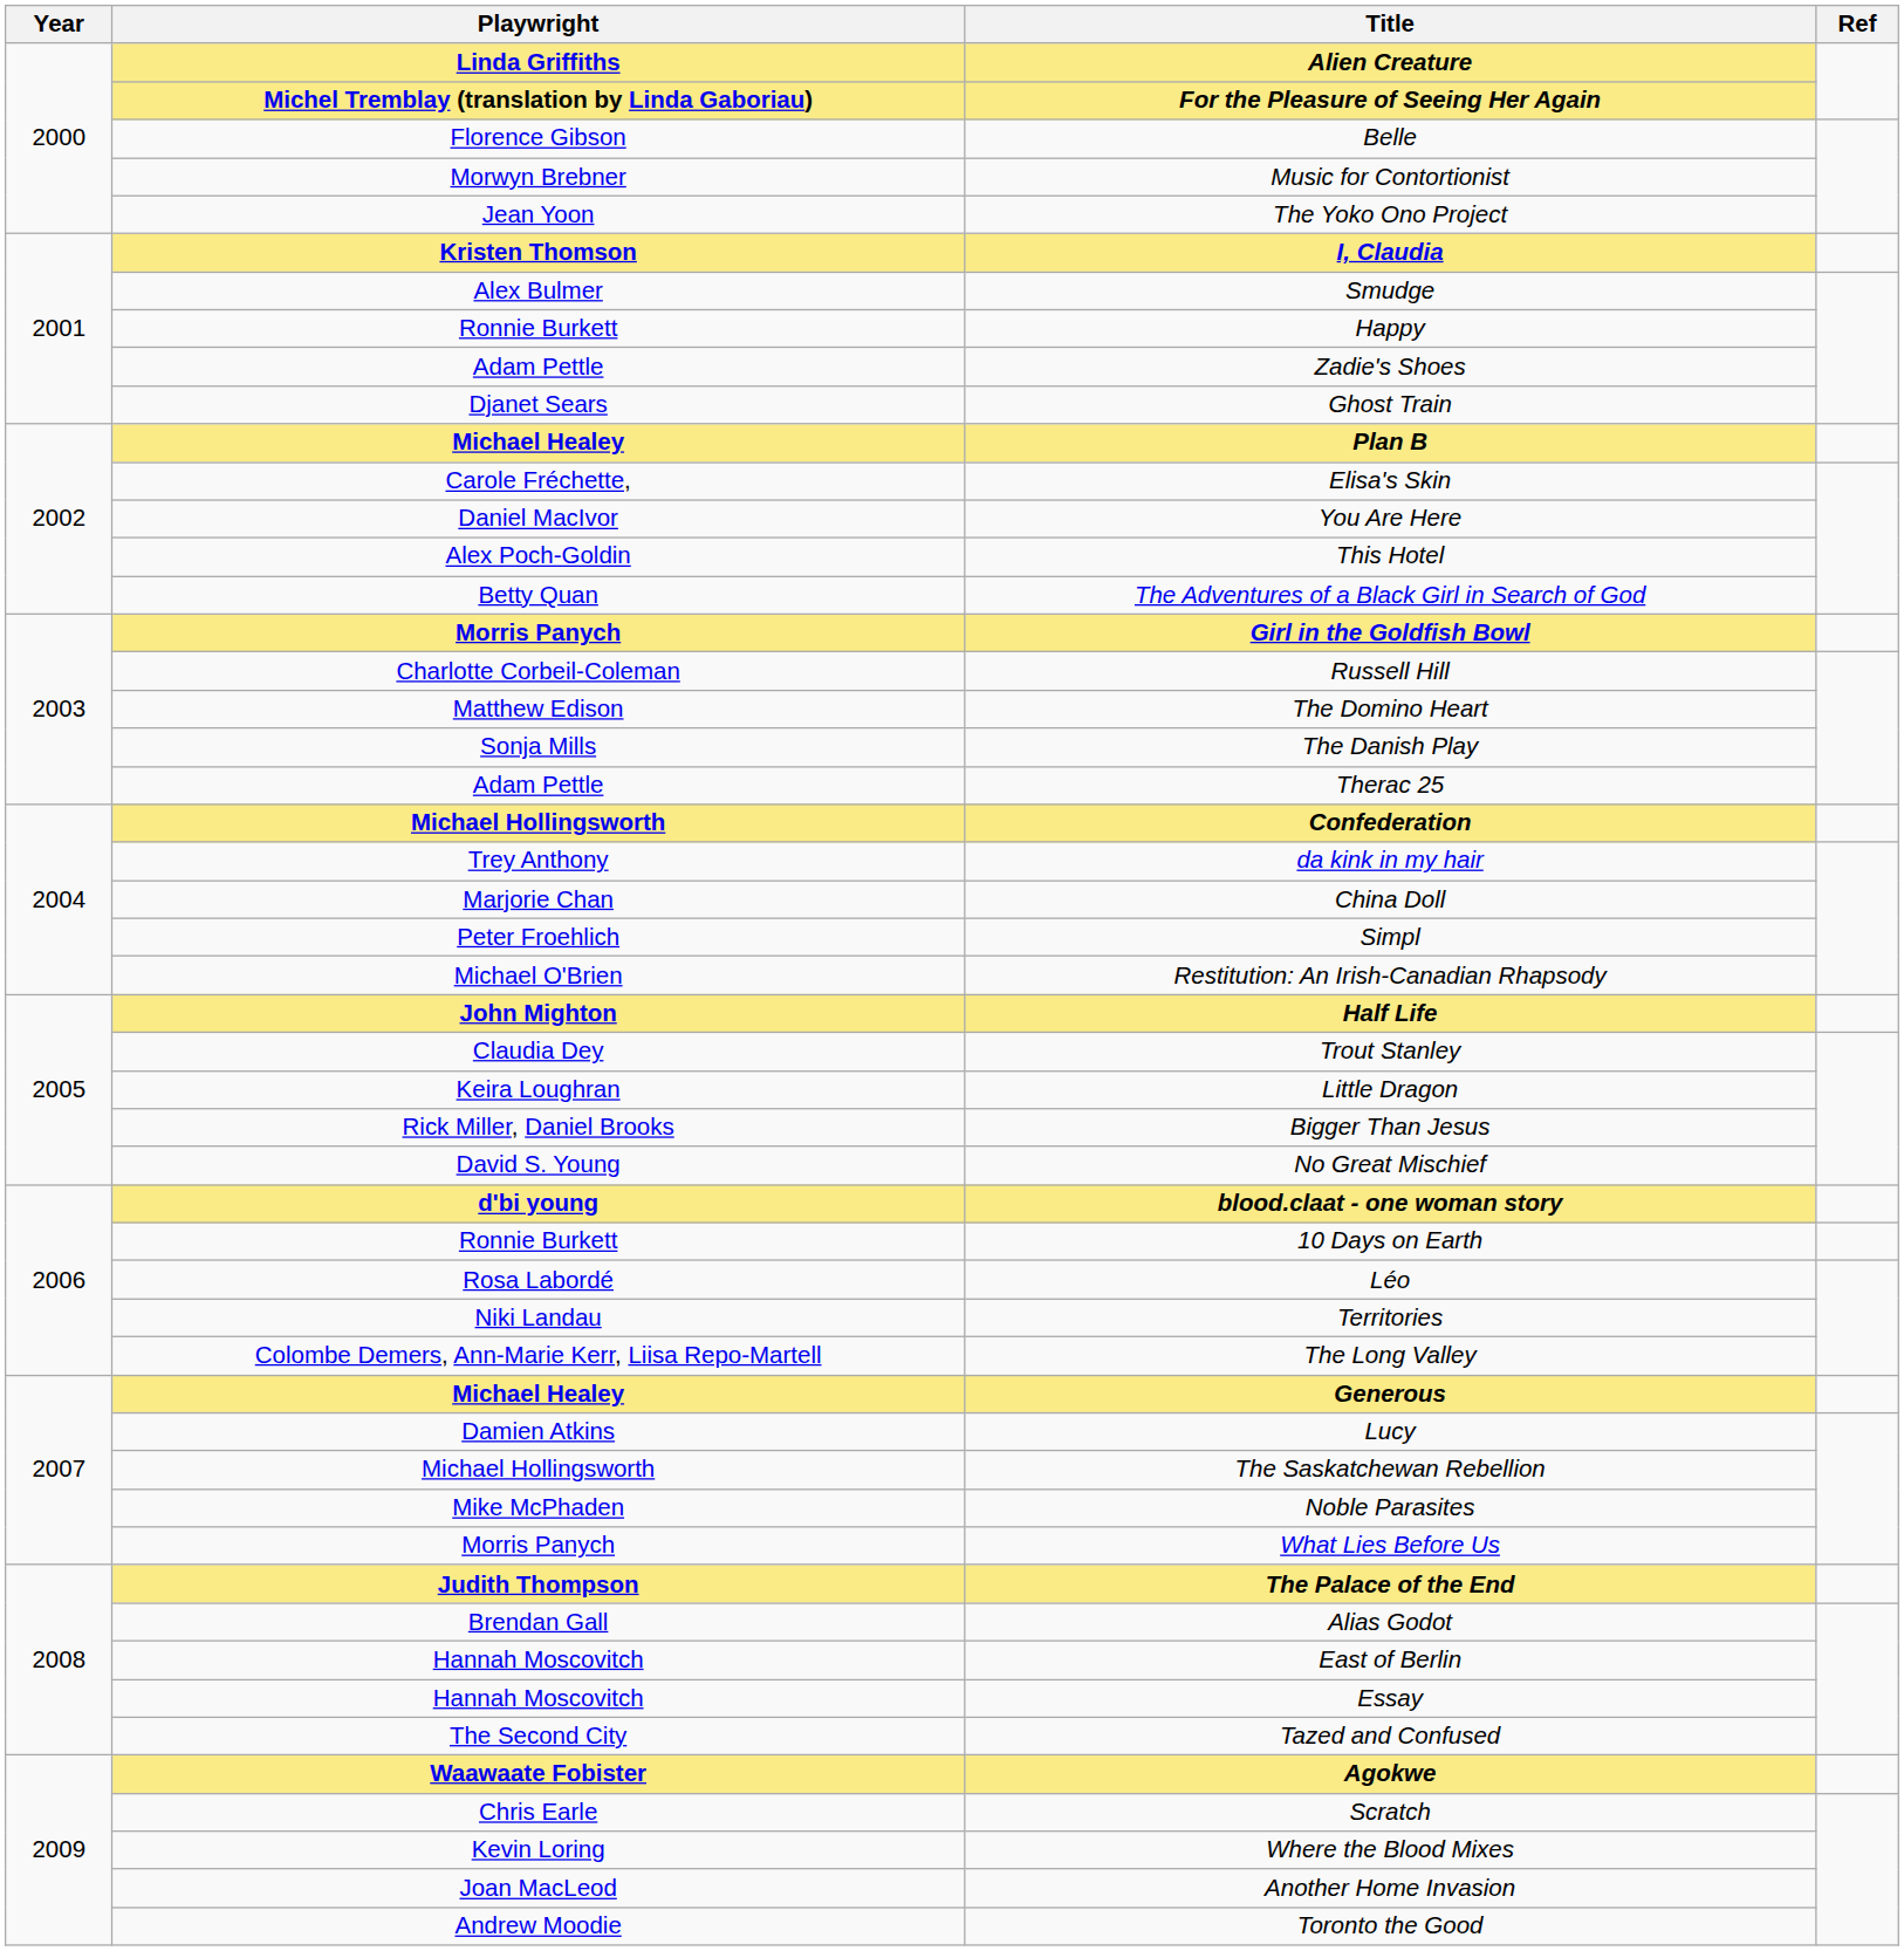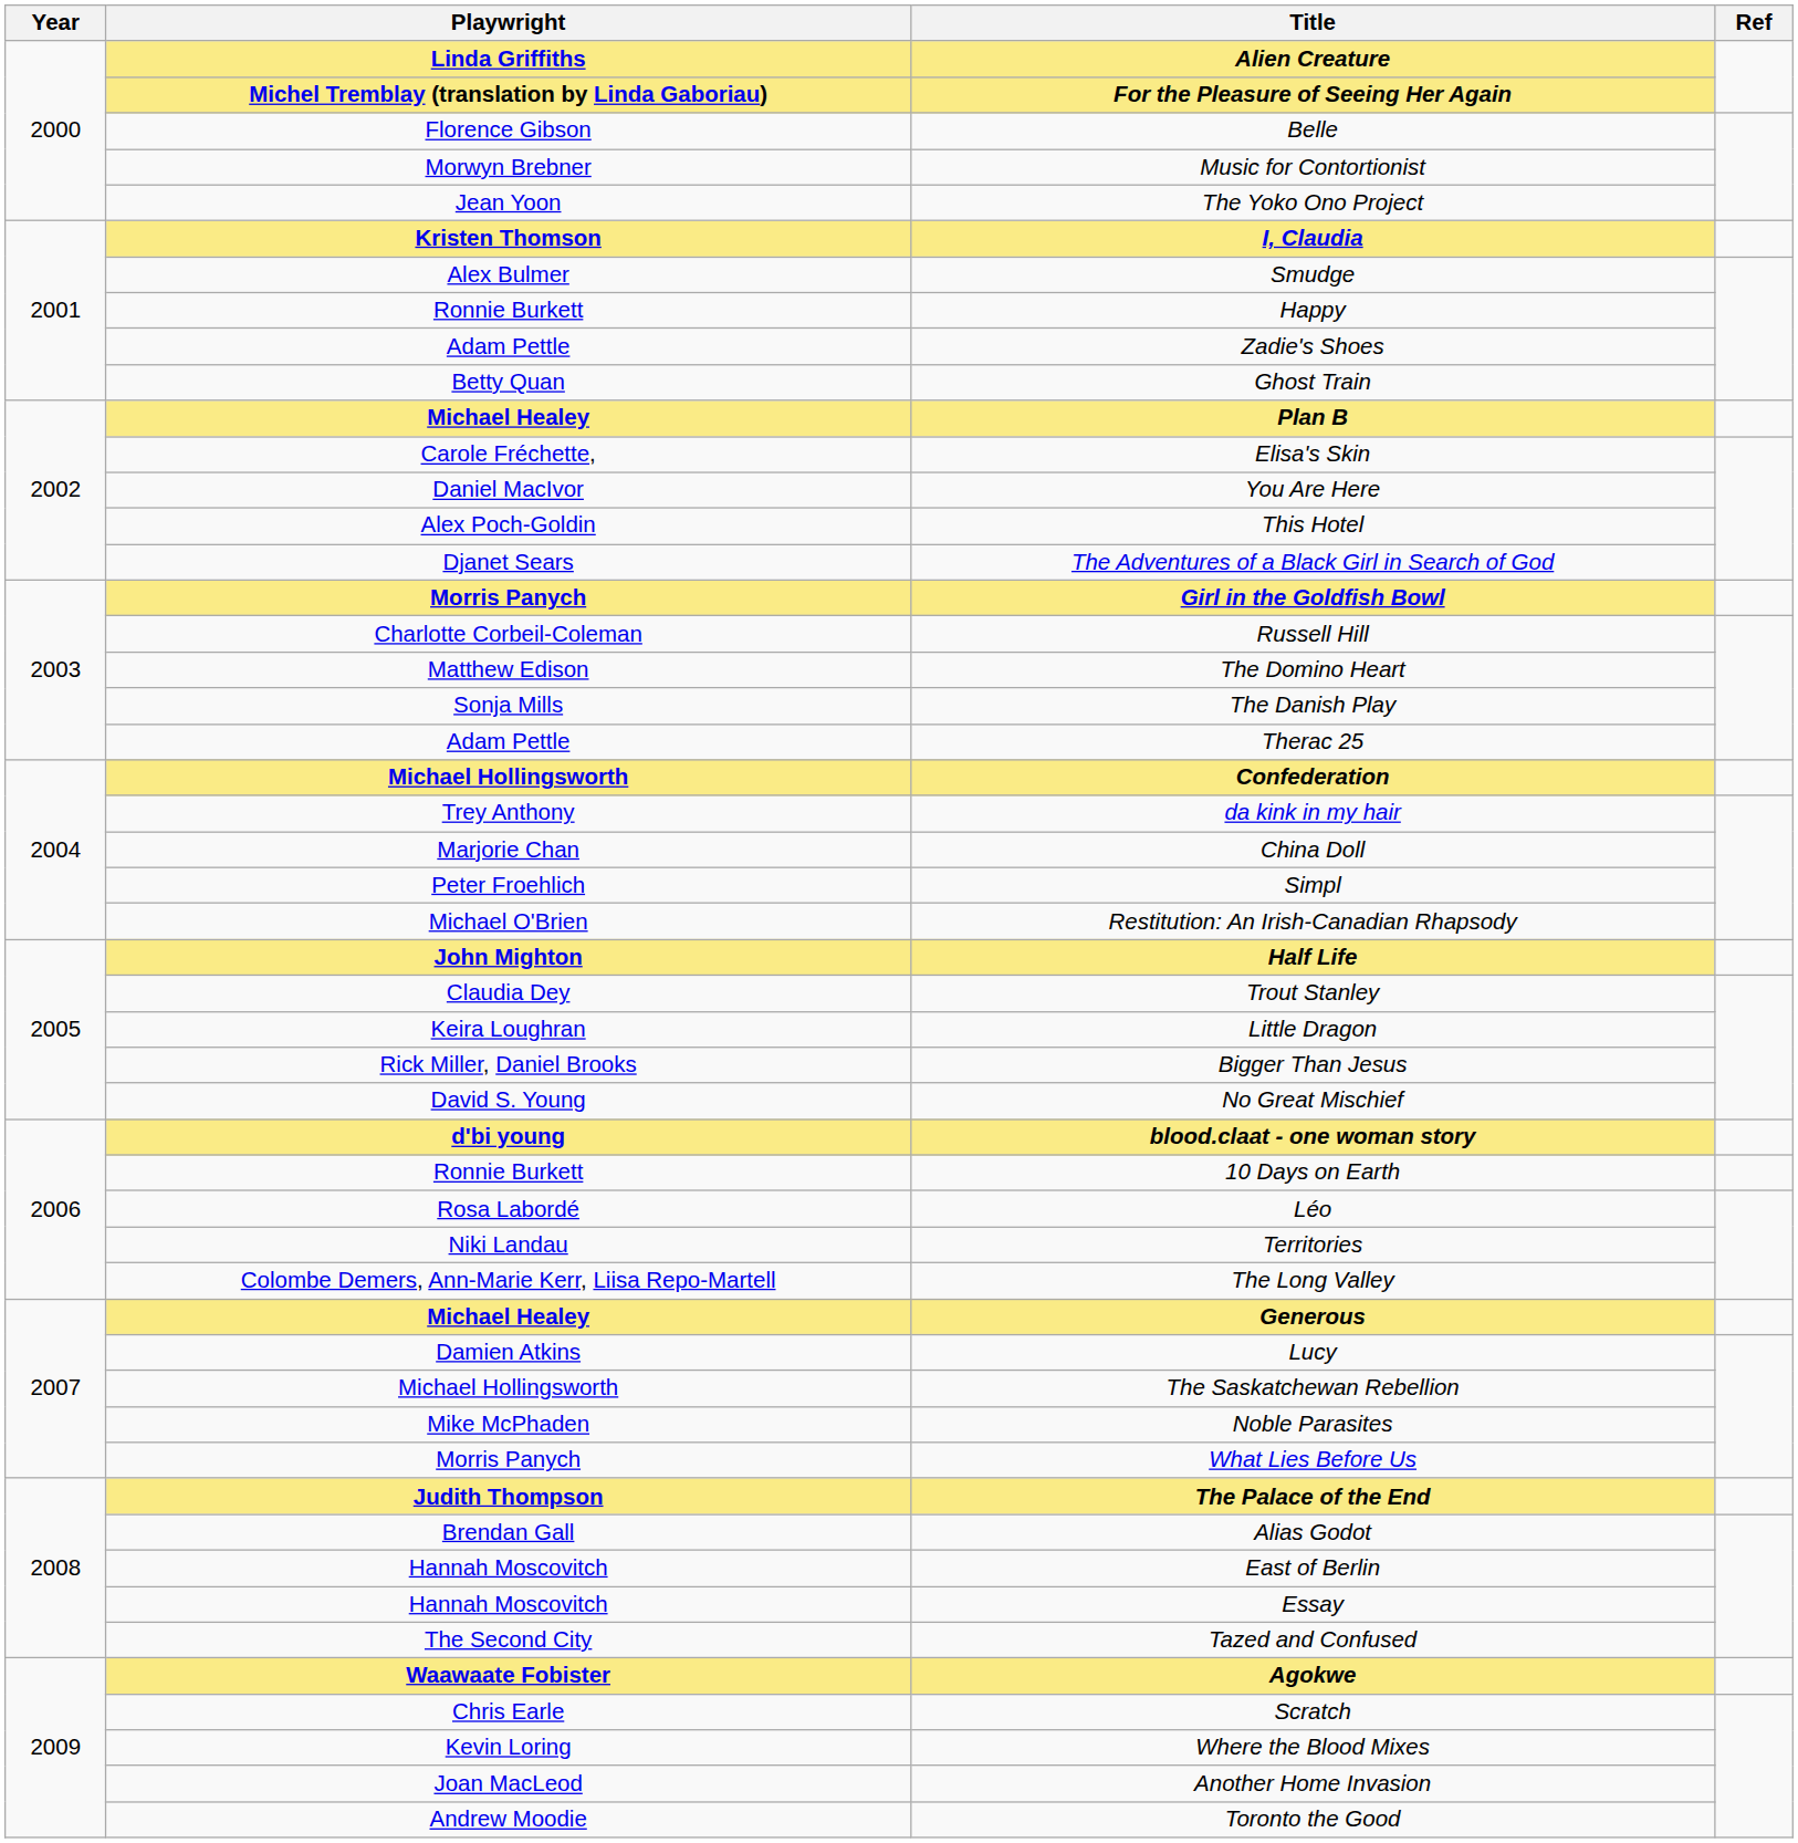 <table class="wikitable" width="100%" style="text-align:center;">
 <tr>
 <th>Year</th>
 <th width="45%">Playwright</th>
 <th width="45%">Title</th>
 <th>Ref</th>
 </tr>
 <tr>
 <td rowspan=5>2000</td>
 <td style="background:#FAEB86"><strong><a href='#'>Linda Griffiths</a></strong></td>
 <td style="background:#FAEB86"><strong><em>Alien Creature</em></strong></td>
 <td rowspan=2></td>
 </tr>
 <tr>
 <td style="background:#FAEB86"><strong><a href='#'>Michel Tremblay</a> (translation by <a href='#'>Linda Gaboriau</a>)</strong></td>
 <td style="background:#FAEB86"><strong><em>For the Pleasure of Seeing Her Again</em></strong></td>
 </tr>
 <tr>
 <td><a href='#'>Florence Gibson</a></td>
 <td><em>Belle</em></td>
 <td rowspan=3></td>
 </tr>
 <tr>
 <td><a href='#'>Morwyn Brebner</a></td>
 <td><em>Music for Contortionist</em></td>
 </tr>
 <tr>
 <td><a href='#'>Jean Yoon</a></td>
 <td><em>The Yoko Ono Project</em></td>
 </tr>
 <tr>
 <td rowspan=5>2001</td>
 <td style="background:#FAEB86"><strong><a href='#'>Kristen Thomson</a></strong></td>
 <td style="background:#FAEB86"><strong><em><a href='#'>I, Claudia</a></em></strong></td>
 <td></td>
 </tr>
 <tr>
 <td><a href='#'>Alex Bulmer</a></td>
 <td><em>Smudge</em></td>
 <td rowspan=4></td>
 </tr>
 <tr>
 <td><a href='#'>Ronnie Burkett</a></td>
 <td><em>Happy</em></td>
 </tr>
 <tr>
 <td><a href='#'>Adam Pettle</a></td>
 <td><em>Zadie's Shoes</em></td>
 </tr>
 <tr>
-<td><a href='#'>Djanet Sears</a></td>
+<td><a href='#'>Betty Quan</a></td>
 <td><em>Ghost Train</em></td>
 </tr>
 <tr>
 <td rowspan=5>2002</td>
 <td style="background:#FAEB86"><strong><a href='#'>Michael Healey</a></strong></td>
 <td style="background:#FAEB86"><strong><em>Plan B</em></strong></td>
 <td></td>
 </tr>
 <tr>
 <td><a href='#'>Carole Fréchette</a>,</td>
 <td><em>Elisa's Skin</em></td>
 <td rowspan=4></td>
 </tr>
 <tr>
 <td><a href='#'>Daniel MacIvor</a></td>
 <td><em>You Are Here</em></td>
 </tr>
 <tr>
 <td><a href='#'>Alex Poch-Goldin</a></td>
 <td><em>This Hotel</em></td>
 </tr>
 <tr>
-<td><a href='#'>Betty Quan</a></td>
+<td><a href='#'>Djanet Sears</a></td>
 <td><em><a href='#'>The Adventures of a Black Girl in Search of God</a></em></td>
 </tr>
 <tr>
 <td rowspan=5>2003</td>
 <td style="background:#FAEB86"><strong><a href='#'>Morris Panych</a></strong></td>
 <td style="background:#FAEB86"><strong><em><a href='#'>Girl in the Goldfish Bowl</a></em></strong></td>
 <td></td>
 </tr>
 <tr>
 <td><a href='#'>Charlotte Corbeil-Coleman</a></td>
 <td><em>Russell Hill</em></td>
 <td rowspan=4></td>
 </tr>
 <tr>
 <td><a href='#'>Matthew Edison</a></td>
 <td><em>The Domino Heart</em></td>
 </tr>
 <tr>
 <td><a href='#'>Sonja Mills</a></td>
 <td><em>The Danish Play</em></td>
 </tr>
 <tr>
 <td><a href='#'>Adam Pettle</a></td>
 <td><em>Therac 25</em></td>
 </tr>
 <tr>
 <td rowspan=5>2004</td>
 <td style="background:#FAEB86"><strong><a href='#'>Michael Hollingsworth</a></strong></td>
 <td style="background:#FAEB86"><strong><em>Confederation</em></strong></td>
 <td></td>
 </tr>
 <tr>
 <td><a href='#'>Trey Anthony</a></td>
 <td><em><a href='#'>da kink in my hair</a></em></td>
 <td rowspan=4></td>
 </tr>
 <tr>
 <td><a href='#'>Marjorie Chan</a></td>
 <td><em>China Doll</em></td>
 </tr>
 <tr>
 <td><a href='#'>Peter Froehlich</a></td>
 <td><em>Simpl</em></td>
 </tr>
 <tr>
 <td><a href='#'>Michael O'Brien</a></td>
 <td><em>Restitution: An Irish-Canadian Rhapsody</em></td>
 </tr>
 <tr>
 <td rowspan=5>2005</td>
 <td style="background:#FAEB86"><strong><a href='#'>John Mighton</a></strong></td>
 <td style="background:#FAEB86"><strong><em>Half Life</em></strong></td>
 <td></td>
 </tr>
 <tr>
 <td><a href='#'>Claudia Dey</a></td>
 <td><em>Trout Stanley</em></td>
 <td rowspan=4></td>
 </tr>
 <tr>
 <td><a href='#'>Keira Loughran</a></td>
 <td><em>Little Dragon</em></td>
 </tr>
 <tr>
 <td><a href='#'>Rick Miller</a>, <a href='#'>Daniel Brooks</a></td>
 <td><em>Bigger Than Jesus</em></td>
 </tr>
 <tr>
 <td><a href='#'>David S. Young</a></td>
 <td><em>No Great Mischief</em></td>
 </tr>
 <tr>
 <td rowspan=5>2006</td>
 <td style="background:#FAEB86"><strong><a href='#'>d'bi young</a></strong></td>
 <td style="background:#FAEB86"><strong><em>blood.claat - one woman story</em></strong></td>
 <td></td>
 </tr>
 <tr>
 <td><a href='#'>Ronnie Burkett</a></td>
 <td><em>10 Days on Earth</em></td>
 <td></td>
 </tr>
 <tr>
 <td><a href='#'>Rosa Labordé</a></td>
 <td><em>Léo</em></td>
 </tr>
 <tr>
 <td><a href='#'>Niki Landau</a></td>
 <td><em>Territories</em></td>
 </tr>
 <tr>
 <td><a href='#'>Colombe Demers</a>, <a href='#'>Ann-Marie Kerr</a>, <a href='#'>Liisa Repo-Martell</a></td>
 <td><em>The Long Valley</em></td>
 </tr>
 <tr>
 <td rowspan=5>2007</td>
 <td style="background:#FAEB86"><strong><a href='#'>Michael Healey</a></strong></td>
 <td style="background:#FAEB86"><strong><em>Generous</em></strong></td>
 <td></td>
 </tr>
 <tr>
 <td><a href='#'>Damien Atkins</a></td>
 <td><em>Lucy</em></td>
 <td rowspan=4></td>
 </tr>
 <tr>
 <td><a href='#'>Michael Hollingsworth</a></td>
 <td><em>The Saskatchewan Rebellion</em></td>
 </tr>
 <tr>
 <td><a href='#'>Mike McPhaden</a></td>
 <td><em>Noble Parasites</em></td>
 </tr>
 <tr>
 <td><a href='#'>Morris Panych</a></td>
 <td><em><a href='#'>What Lies Before Us</a></em></td>
 </tr>
 <tr>
 <td rowspan=5>2008</td>
 <td style="background:#FAEB86"><strong><a href='#'>Judith Thompson</a></strong></td>
 <td style="background:#FAEB86"><strong><em>The Palace of the End</em></strong></td>
 <td></td>
 </tr>
 <tr>
 <td><a href='#'>Brendan Gall</a></td>
 <td><em>Alias Godot</em></td>
 <td rowspan=4></td>
 </tr>
 <tr>
 <td><a href='#'>Hannah Moscovitch</a></td>
 <td><em>East of Berlin</em></td>
 </tr>
 <tr>
 <td><a href='#'>Hannah Moscovitch</a></td>
 <td><em>Essay</em></td>
 </tr>
 <tr>
 <td><a href='#'>The Second City</a></td>
 <td><em>Tazed and Confused</em></td>
 </tr>
 <tr>
 <td rowspan=5>2009</td>
 <td style="background:#FAEB86"><strong><a href='#'>Waawaate Fobister</a></strong></td>
 <td style="background:#FAEB86"><strong><em>Agokwe</em></strong></td>
 <td></td>
 </tr>
 <tr>
 <td><a href='#'>Chris Earle</a></td>
 <td><em>Scratch</em></td>
 <td rowspan=4></td>
 </tr>
 <tr>
 <td><a href='#'>Kevin Loring</a></td>
 <td><em>Where the Blood Mixes</em></td>
 </tr>
 <tr>
 <td><a href='#'>Joan MacLeod</a></td>
 <td><em>Another Home Invasion</em></td>
 </tr>
 <tr>
 <td><a href='#'>Andrew Moodie</a></td>
 <td><em>Toronto the Good</em></td>
 </tr>
 </table>
